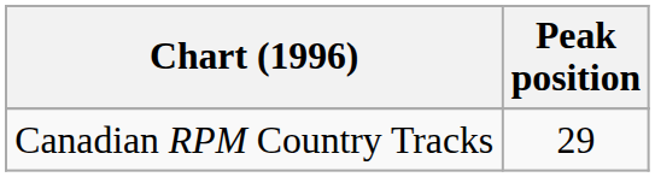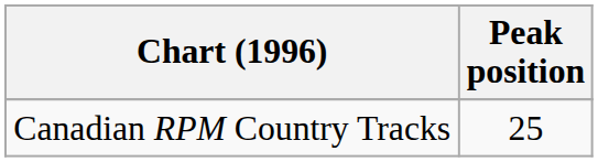 <table class="wikitable sortable">
 <tr>
 <th align="left">Chart (1996)</th>
 <th align="center">Peak<br>position</th>
 </tr>
 <tr>
 </tr>
 <tr>
 <td align="left">Canadian <em>RPM</em> Country Tracks</td>
-<td align="center">29</td>
+<td align="center">25</td>
 </tr>
 </table>
